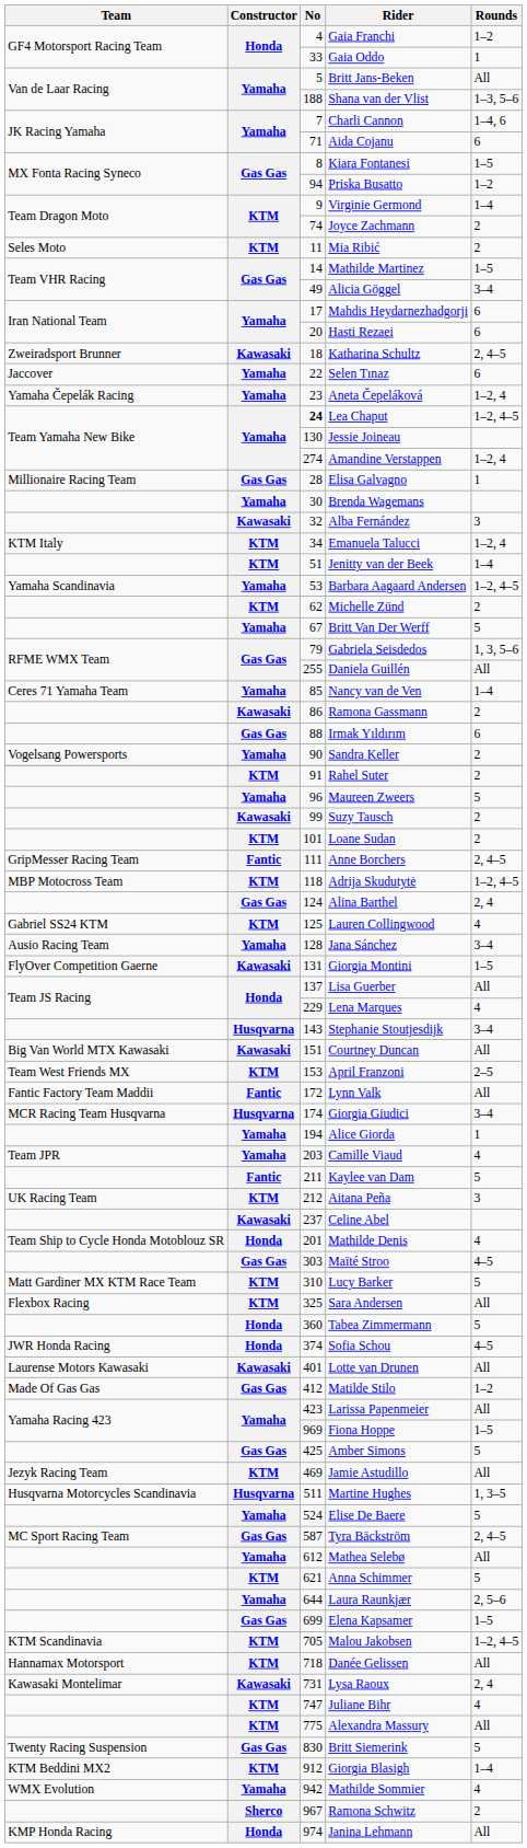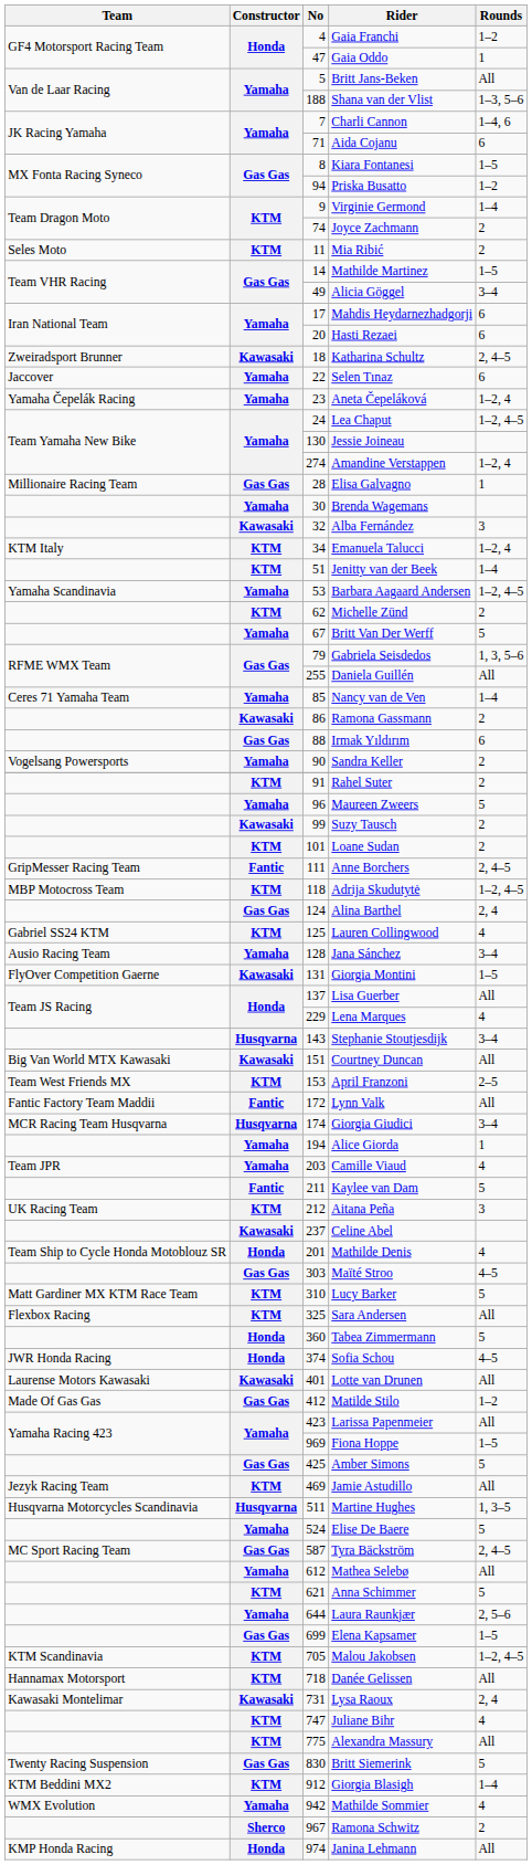 <table class="wikitable" style="font-size: 85%;">
 <tr>
 <th>Team</th>
 <th>Constructor</th>
 <th>No</th>
 <th>Rider</th>
 <th>Rounds</th>
 </tr>
 <tr>
 <td rowspan=2>GF4 Motorsport Racing Team</td>
 <th rowspan=2><a href='#'>Honda</a></th>
 <td align="right">4</td>
 <td> <a href='#'>Gaia Franchi</a></td>
 <td>1–2</td>
 </tr>
 <tr>
-<td align="right">33</td>
+<td align="right">47</td>
 <td> <a href='#'>Gaia Oddo</a></td>
 <td>1</td>
 </tr>
 <tr>
 <td rowspan=2>Van de Laar Racing</td>
 <th rowspan=2><a href='#'>Yamaha</a></th>
 <td align="right">5</td>
 <td> <a href='#'>Britt Jans-Beken</a></td>
 <td>All</td>
 </tr>
 <tr>
 <td align="right">188</td>
 <td> <a href='#'>Shana van der Vlist</a></td>
 <td>1–3, 5–6</td>
 </tr>
 <tr>
 <td rowspan=2>JK Racing Yamaha</td>
 <th rowspan=2><a href='#'>Yamaha</a></th>
 <td align="right">7</td>
 <td> <a href='#'>Charli Cannon</a></td>
 <td>1–4, 6</td>
 </tr>
 <tr>
 <td align="right">71</td>
 <td> <a href='#'>Aida Cojanu</a></td>
 <td>6</td>
 </tr>
 <tr>
 <td rowspan=2>MX Fonta Racing Syneco</td>
 <th rowspan=2><a href='#'>Gas Gas</a></th>
 <td align="right">8</td>
 <td> <a href='#'>Kiara Fontanesi</a></td>
 <td>1–5</td>
 </tr>
 <tr>
 <td align="right">94</td>
 <td> <a href='#'>Priska Busatto</a></td>
 <td>1–2</td>
 </tr>
 <tr>
 <td rowspan=2>Team Dragon Moto</td>
 <th rowspan=2><a href='#'>KTM</a></th>
 <td align="right">9</td>
 <td> <a href='#'>Virginie Germond</a></td>
 <td>1–4</td>
 </tr>
 <tr>
 <td align="right">74</td>
 <td> <a href='#'>Joyce Zachmann</a></td>
 <td>2</td>
 </tr>
 <tr>
 <td>Seles Moto</td>
 <th><a href='#'>KTM</a></th>
 <td align="right">11</td>
 <td> <a href='#'>Mia Ribić</a></td>
 <td>2</td>
 </tr>
 <tr>
 <td rowspan=2>Team VHR Racing</td>
 <th rowspan=2><a href='#'>Gas Gas</a></th>
 <td align="right">14</td>
 <td> <a href='#'>Mathilde Martinez</a></td>
 <td>1–5</td>
 </tr>
 <tr>
 <td align="right">49</td>
 <td> <a href='#'>Alicia Göggel</a></td>
 <td>3–4</td>
 </tr>
 <tr>
 <td rowspan=2>Iran National Team</td>
 <th rowspan=2><a href='#'>Yamaha</a></th>
 <td align="right">17</td>
 <td> <a href='#'>Mahdis Heydarnezhadgorji</a></td>
 <td>6</td>
 </tr>
 <tr>
 <td align="right">20</td>
 <td> <a href='#'>Hasti Rezaei</a></td>
 <td>6</td>
 </tr>
 <tr>
 <td>Zweiradsport Brunner</td>
 <th><a href='#'>Kawasaki</a></th>
 <td align="right">18</td>
 <td> <a href='#'>Katharina Schultz</a></td>
 <td>2, 4–5</td>
 </tr>
 <tr>
 <td>Jaccover</td>
 <th><a href='#'>Yamaha</a></th>
 <td align="right">22</td>
 <td> <a href='#'>Selen Tınaz</a></td>
 <td>6</td>
 </tr>
 <tr>
 <td>Yamaha Čepelák Racing</td>
 <th><a href='#'>Yamaha</a></th>
 <td align="right">23</td>
 <td> <a href='#'>Aneta Čepeláková</a></td>
 <td>1–2, 4</td>
 </tr>
 <tr>
 <td rowspan=3>Team Yamaha New Bike</td>
 <th rowspan=3><a href='#'>Yamaha</a></th>
-<td align="right"><strong>24</strong></td>
+<td align="right">24</td>
 <td> <a href='#'>Lea Chaput</a></td>
 <td>1–2, 4–5</td>
 </tr>
 <tr>
 <td align="right">130</td>
 <td> <a href='#'>Jessie Joineau</a></td>
 <td></td>
 </tr>
 <tr>
 <td align="right">274</td>
 <td> <a href='#'>Amandine Verstappen</a></td>
 <td>1–2, 4</td>
 </tr>
 <tr>
 <td>Millionaire Racing Team</td>
 <th><a href='#'>Gas Gas</a></th>
 <td align="right">28</td>
 <td> <a href='#'>Elisa Galvagno</a></td>
 <td>1</td>
 </tr>
 <tr>
 <td></td>
 <th><a href='#'>Yamaha</a></th>
 <td align="right">30</td>
 <td> <a href='#'>Brenda Wagemans</a></td>
 <td></td>
 </tr>
 <tr>
 <td></td>
 <th><a href='#'>Kawasaki</a></th>
 <td align="right">32</td>
 <td> <a href='#'>Alba Fernández</a></td>
 <td>3</td>
 </tr>
 <tr>
 <td>KTM Italy</td>
 <th><a href='#'>KTM</a></th>
 <td align="right">34</td>
 <td> <a href='#'>Emanuela Talucci</a></td>
 <td>1–2, 4</td>
 </tr>
 <tr>
 <td></td>
 <th><a href='#'>KTM</a></th>
 <td align="right">51</td>
 <td> <a href='#'>Jenitty van der Beek</a></td>
 <td>1–4</td>
 </tr>
 <tr>
 <td>Yamaha Scandinavia</td>
 <th><a href='#'>Yamaha</a></th>
 <td align="right">53</td>
 <td> <a href='#'>Barbara Aagaard Andersen</a></td>
 <td>1–2, 4–5</td>
 </tr>
 <tr>
 <td></td>
 <th><a href='#'>KTM</a></th>
 <td align="right">62</td>
 <td> <a href='#'>Michelle Zünd</a></td>
 <td>2</td>
 </tr>
 <tr>
 <td></td>
 <th><a href='#'>Yamaha</a></th>
 <td align="right">67</td>
 <td> <a href='#'>Britt Van Der Werff</a></td>
 <td>5</td>
 </tr>
 <tr>
 <td rowspan=2>RFME WMX Team</td>
 <th rowspan=2><a href='#'>Gas Gas</a></th>
 <td align="right">79</td>
 <td> <a href='#'>Gabriela Seisdedos</a></td>
 <td>1, 3, 5–6</td>
 </tr>
 <tr>
 <td align="right">255</td>
 <td> <a href='#'>Daniela Guillén</a></td>
 <td>All</td>
 </tr>
 <tr>
 <td>Ceres 71 Yamaha Team</td>
 <th><a href='#'>Yamaha</a></th>
 <td align="right">85</td>
 <td> <a href='#'>Nancy van de Ven</a></td>
 <td>1–4</td>
 </tr>
 <tr>
 <td></td>
 <th><a href='#'>Kawasaki</a></th>
 <td align="right">86</td>
 <td> <a href='#'>Ramona Gassmann</a></td>
 <td>2</td>
 </tr>
 <tr>
 <td></td>
 <th><a href='#'>Gas Gas</a></th>
 <td align="right">88</td>
 <td> <a href='#'>Irmak Yıldırım</a></td>
 <td>6</td>
 </tr>
 <tr>
 <td>Vogelsang Powersports</td>
 <th><a href='#'>Yamaha</a></th>
 <td align="right">90</td>
 <td> <a href='#'>Sandra Keller</a></td>
 <td>2</td>
 </tr>
 <tr>
 </tr>
 <tr>
 <td></td>
 <th><a href='#'>KTM</a></th>
 <td align="right">91</td>
 <td> <a href='#'>Rahel Suter</a></td>
 <td>2</td>
 </tr>
 <tr>
 <td></td>
 <th><a href='#'>Yamaha</a></th>
 <td align="right">96</td>
 <td> <a href='#'>Maureen Zweers</a></td>
 <td>5</td>
 </tr>
 <tr>
 <td></td>
 <th><a href='#'>Kawasaki</a></th>
 <td align="right">99</td>
 <td> <a href='#'>Suzy Tausch</a></td>
 <td>2</td>
 </tr>
 <tr>
 <td></td>
 <th><a href='#'>KTM</a></th>
 <td align="right">101</td>
 <td> <a href='#'>Loane Sudan</a></td>
 <td>2</td>
 </tr>
 <tr>
 <td>GripMesser Racing Team</td>
 <th><a href='#'>Fantic</a></th>
 <td align="right">111</td>
 <td> <a href='#'>Anne Borchers</a></td>
 <td>2, 4–5</td>
 </tr>
 <tr>
 <td>MBP Motocross Team</td>
 <th><a href='#'>KTM</a></th>
 <td align="right">118</td>
 <td> <a href='#'>Adrija Skudutytė</a></td>
 <td>1–2, 4–5</td>
 </tr>
 <tr>
 <td></td>
 <th><a href='#'>Gas Gas</a></th>
 <td align="right">124</td>
 <td> <a href='#'>Alina Barthel</a></td>
 <td>2, 4</td>
 </tr>
 <tr>
 <td>Gabriel SS24 KTM</td>
 <th><a href='#'>KTM</a></th>
 <td align="right">125</td>
 <td> <a href='#'>Lauren Collingwood</a></td>
 <td>4</td>
 </tr>
 <tr>
 <td>Ausio Racing Team</td>
 <th><a href='#'>Yamaha</a></th>
 <td align="right">128</td>
 <td> <a href='#'>Jana Sánchez</a></td>
 <td>3–4</td>
 </tr>
 <tr>
 <td>FlyOver Competition Gaerne</td>
 <th><a href='#'>Kawasaki</a></th>
 <td align="right">131</td>
 <td> <a href='#'>Giorgia Montini</a></td>
 <td>1–5</td>
 </tr>
 <tr>
 <td rowspan=2>Team JS Racing</td>
 <th rowspan=2><a href='#'>Honda</a></th>
 <td align="right">137</td>
 <td> <a href='#'>Lisa Guerber</a></td>
 <td>All</td>
 </tr>
 <tr>
 <td align="right">229</td>
 <td> <a href='#'>Lena Marques</a></td>
 <td>4</td>
 </tr>
 <tr>
 <td></td>
 <th><a href='#'>Husqvarna</a></th>
 <td align="right">143</td>
 <td> <a href='#'>Stephanie Stoutjesdijk</a></td>
 <td>3–4</td>
 </tr>
 <tr>
 <td>Big Van World MTX Kawasaki</td>
 <th><a href='#'>Kawasaki</a></th>
 <td align="right">151</td>
 <td> <a href='#'>Courtney Duncan</a></td>
 <td>All</td>
 </tr>
 <tr>
 <td>Team West Friends MX</td>
 <th><a href='#'>KTM</a></th>
 <td align="right">153</td>
 <td> <a href='#'>April Franzoni</a></td>
 <td>2–5</td>
 </tr>
 <tr>
 <td>Fantic Factory Team Maddii</td>
 <th><a href='#'>Fantic</a></th>
 <td align="right">172</td>
 <td> <a href='#'>Lynn Valk</a></td>
 <td>All</td>
 </tr>
 <tr>
 <td>MCR Racing Team Husqvarna</td>
 <th><a href='#'>Husqvarna</a></th>
 <td align="right">174</td>
 <td> <a href='#'>Giorgia Giudici</a></td>
 <td>3–4</td>
 </tr>
 <tr>
 <td></td>
 <th><a href='#'>Yamaha</a></th>
 <td align="right">194</td>
 <td> <a href='#'>Alice Giorda</a></td>
 <td>1</td>
 </tr>
 <tr>
 <td>Team JPR</td>
 <th><a href='#'>Yamaha</a></th>
 <td align="right">203</td>
 <td> <a href='#'>Camille Viaud</a></td>
 <td>4</td>
 </tr>
 <tr>
 <td></td>
 <th><a href='#'>Fantic</a></th>
 <td align="right">211</td>
 <td> <a href='#'>Kaylee van Dam</a></td>
 <td>5</td>
 </tr>
 <tr>
 <td>UK Racing Team</td>
 <th><a href='#'>KTM</a></th>
 <td align="right">212</td>
 <td> <a href='#'>Aitana Peña</a></td>
 <td>3</td>
 </tr>
 <tr>
 <td></td>
 <th><a href='#'>Kawasaki</a></th>
 <td align="right">237</td>
 <td> <a href='#'>Celine Abel</a></td>
 <td></td>
 </tr>
 <tr>
 <td>Team Ship to Cycle Honda Motoblouz SR</td>
 <th><a href='#'>Honda</a></th>
 <td align="right">201</td>
 <td> <a href='#'>Mathilde Denis</a></td>
 <td>4</td>
 </tr>
 <tr>
 <td></td>
 <th><a href='#'>Gas Gas</a></th>
 <td align="right">303</td>
 <td> <a href='#'>Maïté Stroo</a></td>
 <td>4–5</td>
 </tr>
 <tr>
 <td>Matt Gardiner MX KTM Race Team</td>
 <th><a href='#'>KTM</a></th>
 <td align="right">310</td>
 <td> <a href='#'>Lucy Barker</a></td>
 <td>5</td>
 </tr>
 <tr>
 <td>Flexbox Racing</td>
 <th><a href='#'>KTM</a></th>
 <td align="right">325</td>
 <td> <a href='#'>Sara Andersen</a></td>
 <td>All</td>
 </tr>
 <tr>
 <td></td>
 <th><a href='#'>Honda</a></th>
 <td align="right">360</td>
 <td> <a href='#'>Tabea Zimmermann</a></td>
 <td>5</td>
 </tr>
 <tr>
 <td>JWR Honda Racing</td>
 <th><a href='#'>Honda</a></th>
 <td align="right">374</td>
 <td> <a href='#'>Sofia Schou</a></td>
 <td>4–5</td>
 </tr>
 <tr>
 <td>Laurense Motors Kawasaki</td>
 <th><a href='#'>Kawasaki</a></th>
 <td align="right">401</td>
 <td> <a href='#'>Lotte van Drunen</a></td>
 <td>All</td>
 </tr>
 <tr>
 <td>Made Of Gas Gas</td>
 <th><a href='#'>Gas Gas</a></th>
 <td align="right">412</td>
 <td> <a href='#'>Matilde Stilo</a></td>
 <td>1–2</td>
 </tr>
 <tr>
 <td rowspan=2>Yamaha Racing 423</td>
 <th rowspan=2><a href='#'>Yamaha</a></th>
 <td align="right">423</td>
 <td> <a href='#'>Larissa Papenmeier</a></td>
 <td>All</td>
 </tr>
 <tr>
 <td align="right">969</td>
 <td> <a href='#'>Fiona Hoppe</a></td>
 <td>1–5</td>
 </tr>
 <tr>
 <td></td>
 <th><a href='#'>Gas Gas</a></th>
 <td align="right">425</td>
 <td> <a href='#'>Amber Simons</a></td>
 <td>5</td>
 </tr>
 <tr>
 <td>Jezyk Racing Team</td>
 <th><a href='#'>KTM</a></th>
 <td align="right">469</td>
 <td> <a href='#'>Jamie Astudillo</a></td>
 <td>All</td>
 </tr>
 <tr>
 <td>Husqvarna Motorcycles Scandinavia</td>
 <th><a href='#'>Husqvarna</a></th>
 <td align="right">511</td>
 <td> <a href='#'>Martine Hughes</a></td>
 <td>1, 3–5</td>
 </tr>
 <tr>
 <td></td>
 <th><a href='#'>Yamaha</a></th>
 <td align="right">524</td>
 <td> <a href='#'>Elise De Baere</a></td>
 <td>5</td>
 </tr>
 <tr>
 <td>MC Sport Racing Team</td>
 <th><a href='#'>Gas Gas</a></th>
 <td align="right">587</td>
 <td> <a href='#'>Tyra Bäckström</a></td>
 <td>2, 4–5</td>
 </tr>
 <tr>
 <td></td>
 <th><a href='#'>Yamaha</a></th>
 <td align="right">612</td>
 <td> <a href='#'>Mathea Selebø</a></td>
 <td>All</td>
 </tr>
 <tr>
 <td></td>
 <th><a href='#'>KTM</a></th>
 <td align="right">621</td>
 <td> <a href='#'>Anna Schimmer</a></td>
 <td>5</td>
 </tr>
 <tr>
 <td></td>
 <th><a href='#'>Yamaha</a></th>
 <td align="right">644</td>
 <td> <a href='#'>Laura Raunkjær</a></td>
 <td>2, 5–6</td>
 </tr>
 <tr>
 <td></td>
 <th><a href='#'>Gas Gas</a></th>
 <td align="right">699</td>
 <td> <a href='#'>Elena Kapsamer</a></td>
 <td>1–5</td>
 </tr>
 <tr>
 <td>KTM Scandinavia</td>
 <th><a href='#'>KTM</a></th>
 <td align="right">705</td>
 <td> <a href='#'>Malou Jakobsen</a></td>
 <td>1–2, 4–5</td>
 </tr>
 <tr>
 <td>Hannamax Motorsport</td>
 <th><a href='#'>KTM</a></th>
 <td align="right">718</td>
 <td> <a href='#'>Danée Gelissen</a></td>
 <td>All</td>
 </tr>
 <tr>
 <td>Kawasaki Montelimar</td>
 <th><a href='#'>Kawasaki</a></th>
 <td align="right">731</td>
 <td> <a href='#'>Lysa Raoux</a></td>
 <td>2, 4</td>
 </tr>
 <tr>
 <td></td>
 <th><a href='#'>KTM</a></th>
 <td align="right">747</td>
 <td> <a href='#'>Juliane Bihr</a></td>
 <td>4</td>
 </tr>
 <tr>
 <td></td>
 <th><a href='#'>KTM</a></th>
 <td align="right">775</td>
 <td> <a href='#'>Alexandra Massury</a></td>
 <td>All</td>
 </tr>
 <tr>
 <td>Twenty Racing Suspension</td>
 <th><a href='#'>Gas Gas</a></th>
 <td align="right">830</td>
 <td> <a href='#'>Britt Siemerink</a></td>
 <td>5</td>
 </tr>
 <tr>
 <td>KTM Beddini MX2</td>
 <th><a href='#'>KTM</a></th>
 <td align="right">912</td>
 <td> <a href='#'>Giorgia Blasigh</a></td>
 <td>1–4</td>
 </tr>
 <tr>
 <td>WMX Evolution</td>
 <th><a href='#'>Yamaha</a></th>
 <td align="right">942</td>
 <td> <a href='#'>Mathilde Sommier</a></td>
 <td>4</td>
 </tr>
 <tr>
 <td></td>
 <th><a href='#'>Sherco</a></th>
 <td align="right">967</td>
 <td> <a href='#'>Ramona Schwitz</a></td>
 <td>2</td>
 </tr>
 <tr>
 <td>KMP Honda Racing</td>
 <th><a href='#'>Honda</a></th>
 <td align="right">974</td>
 <td> <a href='#'>Janina Lehmann</a></td>
 <td>All</td>
 </tr>
 </table>
